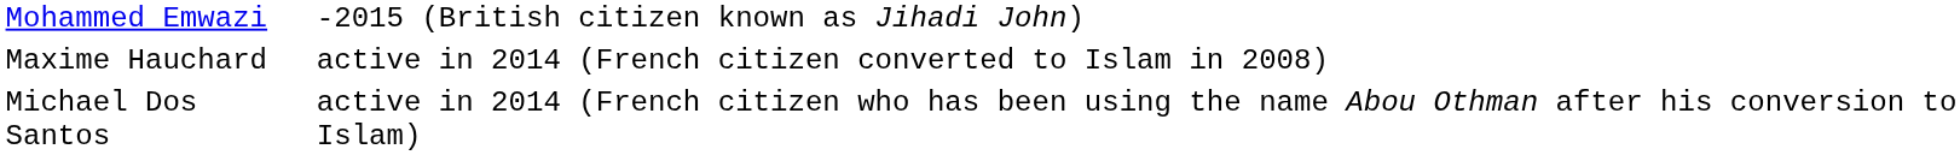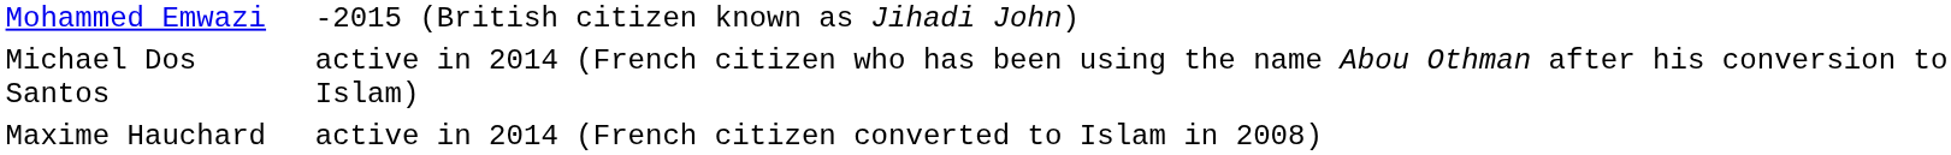 <table>
 <tr>
 <td><a href='#'>Mohammed Emwazi</a></td>
 <td>-2015 (British citizen known as <em>Jihadi John</em>)</td>
 </tr>
 <tr>
+<td>Michael Dos Santos</td>
+<td>active in 2014 (French citizen who has been using the name <em>Abou Othman</em> after his conversion to Islam)</td>
+</tr>
+<tr>
 <td>Maxime Hauchard</td>
 <td>active in 2014 (French citizen converted to Islam in 2008)</td>
 </tr>
-<tr>
-<td>Michael Dos Santos</td>
-<td>active in 2014 (French citizen who has been using the name <em>Abou Othman</em> after his conversion to Islam)</td>
-</tr>
 </table>
